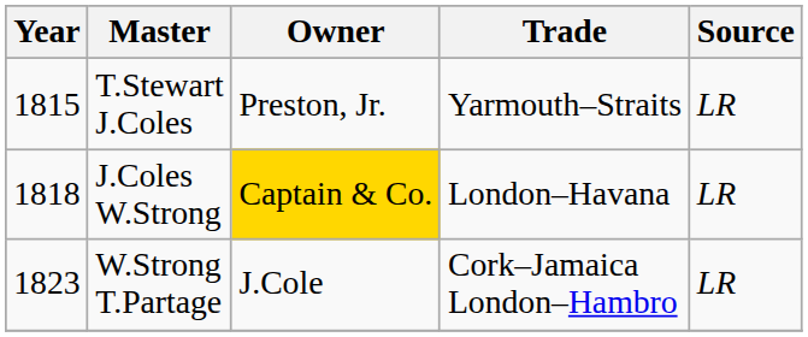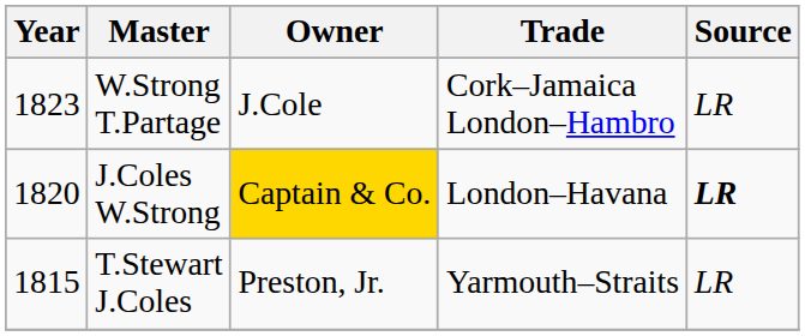 <table class="sortable wikitable">
 <tr>
 <th>Year</th>
 <th>Master</th>
 <th>Owner</th>
 <th>Trade</th>
 <th>Source</th>
 </tr>
 <tr>
+<td>1823</td>
+<td>W.Strong<br>T.Partage</td>
+<td>J.Cole</td>
+<td>Cork–Jamaica<br>London–<a href='#'>Hambro</a></td>
+<td><em>LR</em></td>
+</tr>
+<tr>
+<td>1820</td>
+<td>J.Coles<br>W.Strong</td>
+<td style="background: gold;">Captain & Co.</td>
+<td>London–Havana</td>
+<td><strong><em>LR</em></strong></td>
+</tr>
+<tr>
 <td>1815</td>
 <td>T.Stewart<br>J.Coles</td>
 <td>Preston, Jr.</td>
 <td>Yarmouth–Straits</td>
 <td><em>LR</em></td>
 </tr>
 <tr>
-<td>1818</td>
-<td>J.Coles<br>W.Strong</td>
-<td style="background: gold;">Captain & Co.</td>
-<td>London–Havana</td>
-<td><em>LR</em></td>
-</tr>
-<tr>
-<td>1823</td>
-<td>W.Strong<br>T.Partage</td>
-<td>J.Cole</td>
-<td>Cork–Jamaica<br>London–<a href='#'>Hambro</a></td>
-<td><em>LR</em></td>
-</tr>
-<tr>
 </tr>
 </table>
